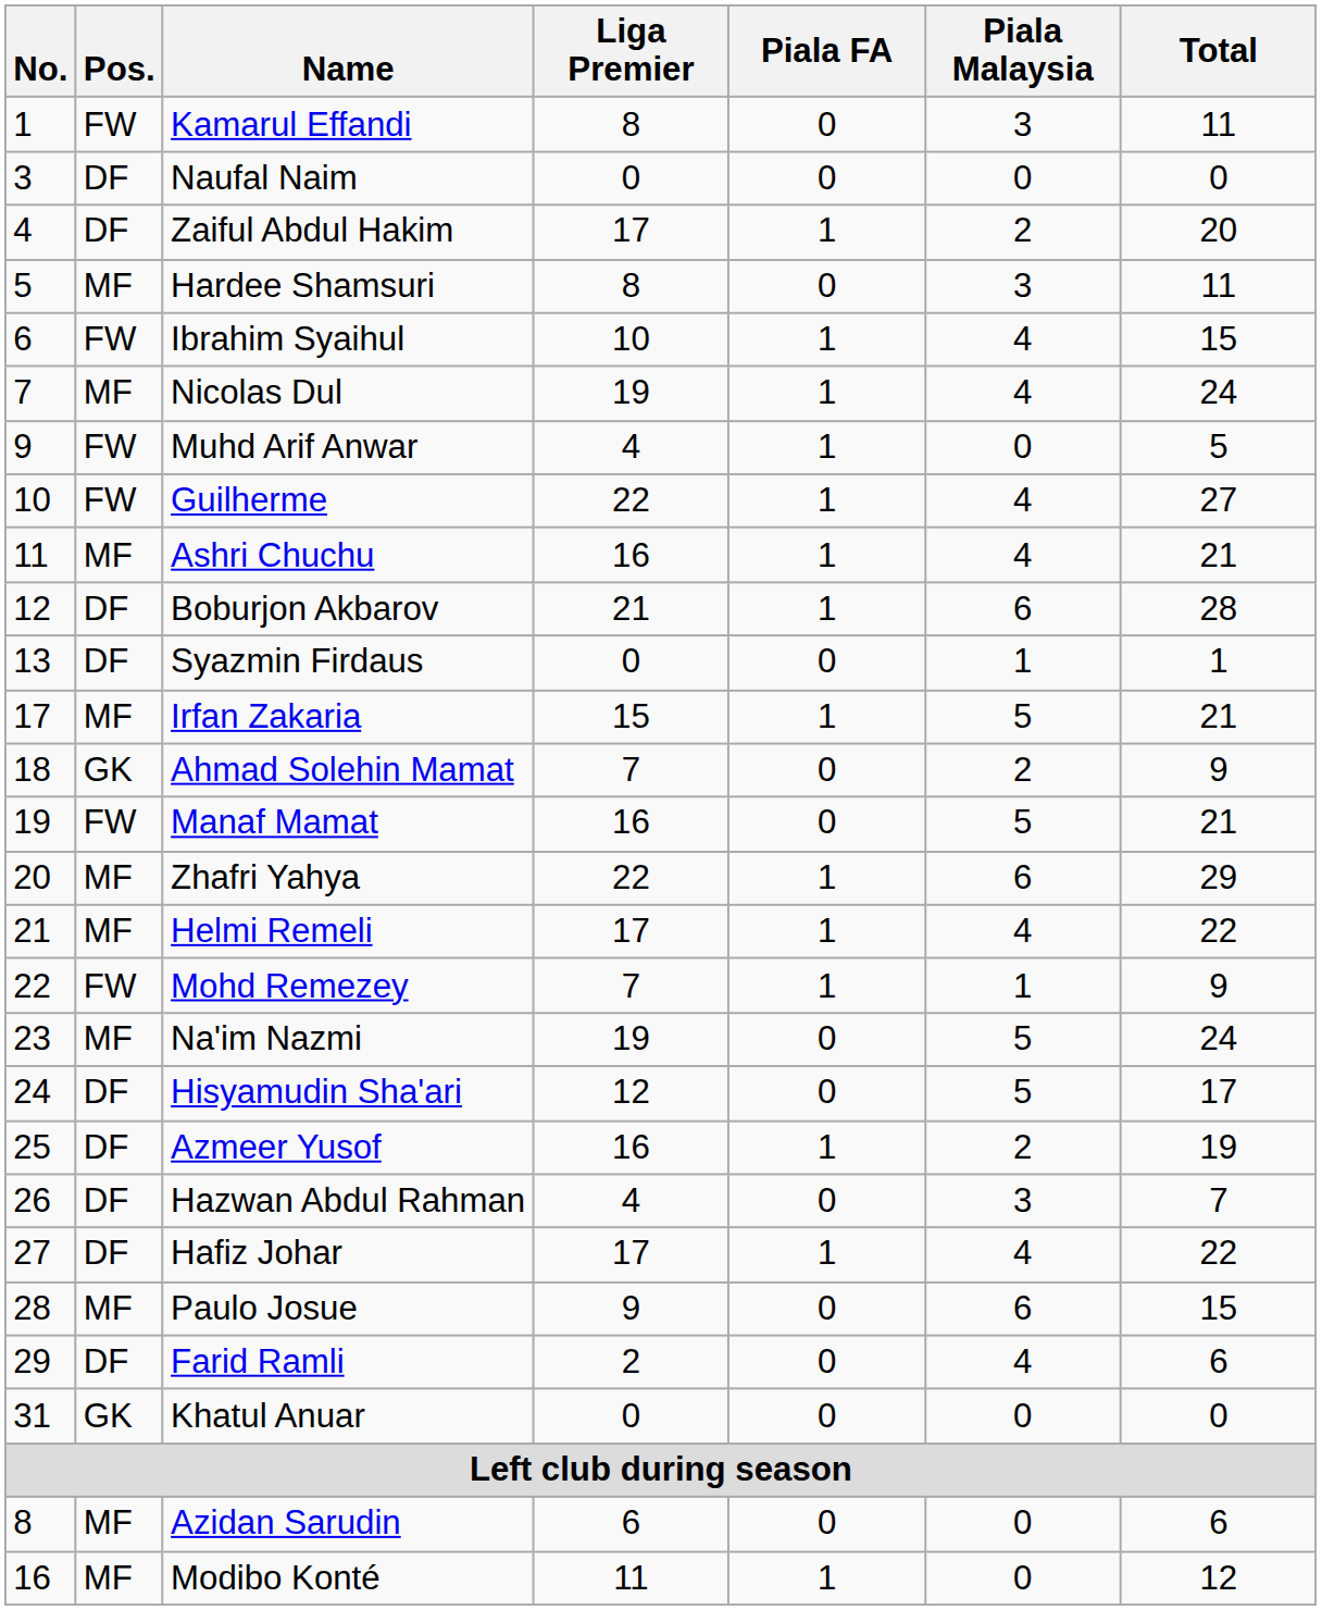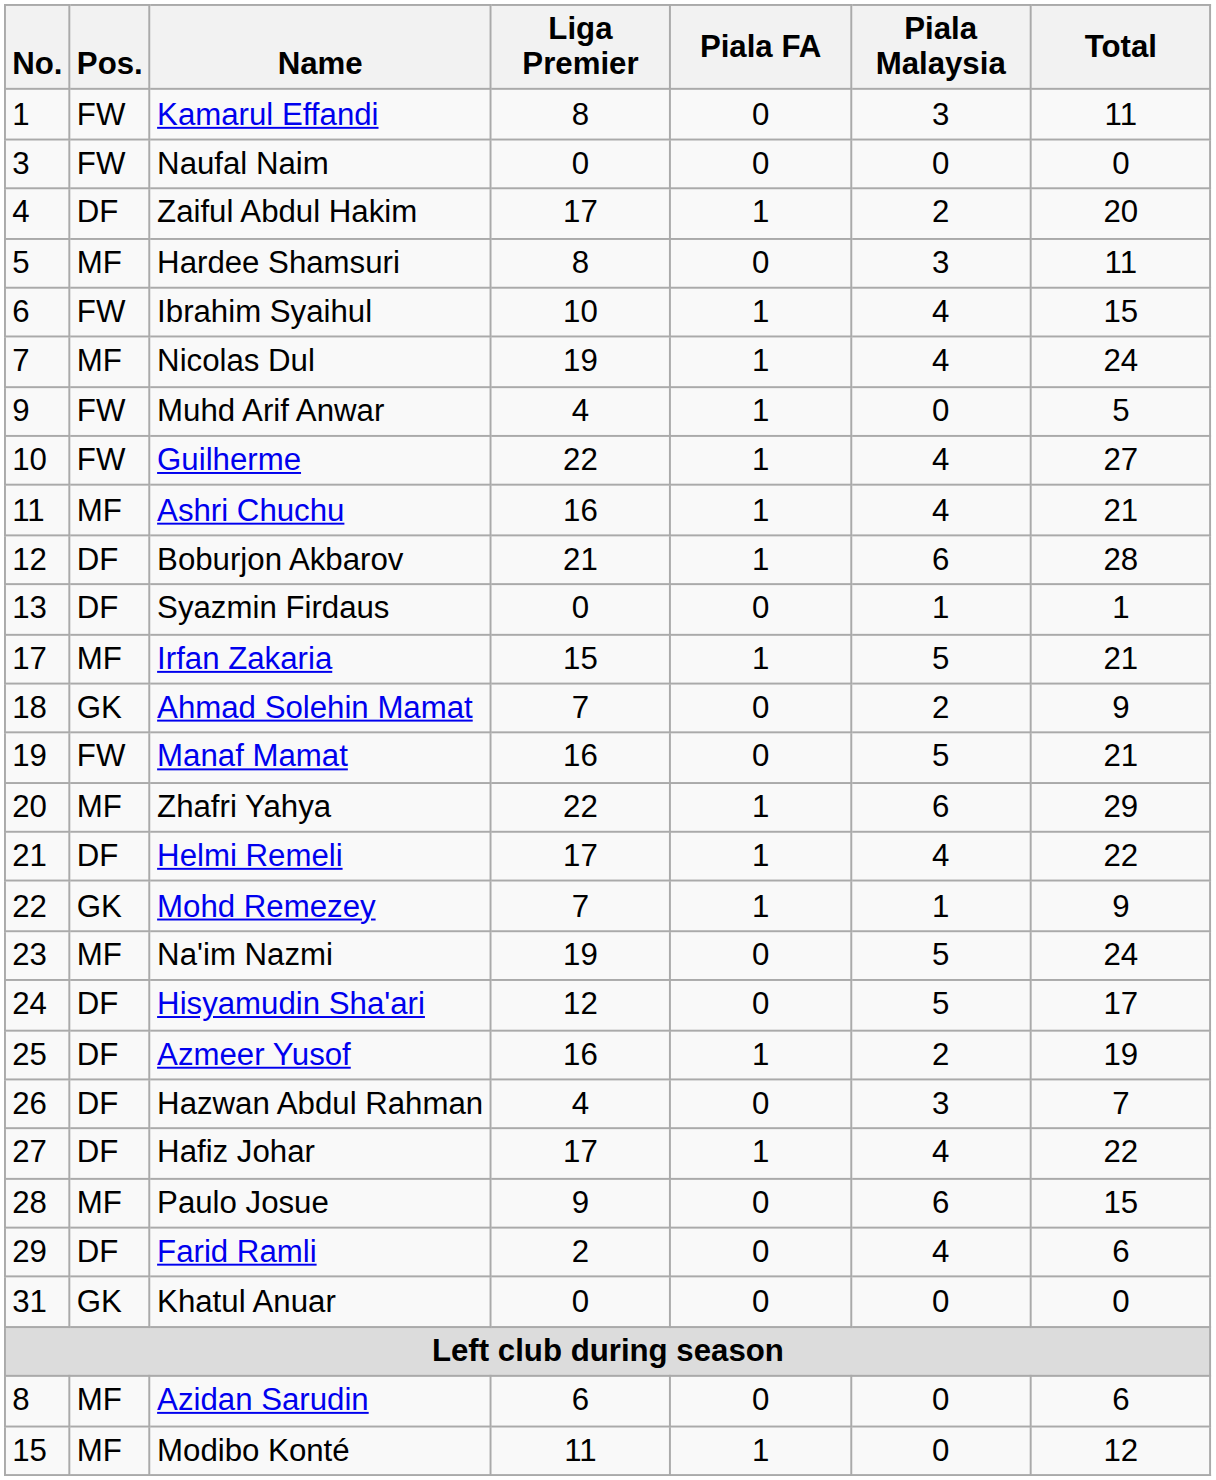 <table class="wikitable" style="text-align:center">
 <tr>
 <th rowspan="1" valign="bottom">No.</th>
 <th rowspan="1" valign="bottom">Pos.</th>
 <th rowspan="1" valign="bottom">Name</th>
 <th rowspan="1" width="85">Liga Premier</th>
 <th rowspan="1" width="85">Piala FA</th>
 <th rowspan="1" width="85">Piala Malaysia</th>
 <th rowspan="1" width="85">Total</th>
 </tr>
 <tr>
 <td align="left">1</td>
 <td align="left">FW</td>
 <td align="left"> <a href='#'>Kamarul Effandi</a></td>
 <td>8</td>
 <td>0</td>
 <td>3</td>
 <td>11</td>
 </tr>
 <tr>
 <td align="left">3</td>
-<td align="left">DF</td>
+<td align="left">FW</td>
 <td align="left"> Naufal Naim</td>
 <td>0</td>
 <td>0</td>
 <td>0</td>
 <td>0</td>
 </tr>
 <tr>
 <td align="left">4</td>
 <td align="left">DF</td>
 <td align="left"> Zaiful Abdul Hakim</td>
 <td>17</td>
 <td>1</td>
 <td>2</td>
 <td>20</td>
 </tr>
 <tr>
 <td align="left">5</td>
 <td align="left">MF</td>
 <td align="left"> Hardee Shamsuri</td>
 <td>8</td>
 <td>0</td>
 <td>3</td>
 <td>11</td>
 </tr>
 <tr>
 <td align="left">6</td>
 <td align="left">FW</td>
 <td align="left"> Ibrahim Syaihul</td>
 <td>10</td>
 <td>1</td>
 <td>4</td>
 <td>15</td>
 </tr>
 <tr>
 <td align="left">7</td>
 <td align="left">MF</td>
 <td align="left"> Nicolas Dul</td>
 <td>19</td>
 <td>1</td>
 <td>4</td>
 <td>24</td>
 </tr>
 <tr>
 <td align="left">9</td>
 <td align="left">FW</td>
 <td align="left"> Muhd Arif Anwar</td>
 <td>4</td>
 <td>1</td>
 <td>0</td>
 <td>5</td>
 </tr>
 <tr>
 <td align="left">10</td>
 <td align="left">FW</td>
 <td align="left"> <a href='#'>Guilherme</a></td>
 <td>22</td>
 <td>1</td>
 <td>4</td>
 <td>27</td>
 </tr>
 <tr>
 <td align="left">11</td>
 <td align="left">MF</td>
 <td align="left"> <a href='#'>Ashri Chuchu</a></td>
 <td>16</td>
 <td>1</td>
 <td>4</td>
 <td>21</td>
 </tr>
 <tr>
 <td align="left">12</td>
 <td align="left">DF</td>
 <td align="left"> Boburjon Akbarov</td>
 <td>21</td>
 <td>1</td>
 <td>6</td>
 <td>28</td>
 </tr>
 <tr>
 <td align="left">13</td>
 <td align="left">DF</td>
 <td align="left"> Syazmin Firdaus</td>
 <td>0</td>
 <td>0</td>
 <td>1</td>
 <td>1</td>
 </tr>
 <tr>
 <td align="left">17</td>
 <td align="left">MF</td>
 <td align="left"> <a href='#'>Irfan Zakaria</a></td>
 <td>15</td>
 <td>1</td>
 <td>5</td>
 <td>21</td>
 </tr>
 <tr>
 <td align="left">18</td>
 <td align="left">GK</td>
 <td align="left"> <a href='#'>Ahmad Solehin Mamat</a></td>
 <td>7</td>
 <td>0</td>
 <td>2</td>
 <td>9</td>
 </tr>
 <tr>
 <td align="left">19</td>
 <td align="left">FW</td>
 <td align="left"> <a href='#'>Manaf Mamat</a></td>
 <td>16</td>
 <td>0</td>
 <td>5</td>
 <td>21</td>
 </tr>
 <tr>
 <td align="left">20</td>
 <td align="left">MF</td>
 <td align="left"> Zhafri Yahya</td>
 <td>22</td>
 <td>1</td>
 <td>6</td>
 <td>29</td>
 </tr>
 <tr>
 <td align="left">21</td>
-<td align="left">MF</td>
+<td align="left">DF</td>
 <td align="left"> <a href='#'>Helmi Remeli</a></td>
 <td>17</td>
 <td>1</td>
 <td>4</td>
 <td>22</td>
 </tr>
 <tr>
 <td align="left">22</td>
-<td align="left">FW</td>
+<td align="left">GK</td>
 <td align="left"> <a href='#'>Mohd Remezey</a></td>
 <td>7</td>
 <td>1</td>
 <td>1</td>
 <td>9</td>
 </tr>
 <tr>
 <td align="left">23</td>
 <td align="left">MF</td>
 <td align="left"> Na'im Nazmi</td>
 <td>19</td>
 <td>0</td>
 <td>5</td>
 <td>24</td>
 </tr>
 <tr>
 <td align="left">24</td>
 <td align="left">DF</td>
 <td align="left"> <a href='#'>Hisyamudin Sha'ari</a></td>
 <td>12</td>
 <td>0</td>
 <td>5</td>
 <td>17</td>
 </tr>
 <tr>
 <td align="left">25</td>
 <td align="left">DF</td>
 <td align="left"> <a href='#'>Azmeer Yusof</a></td>
 <td>16</td>
 <td>1</td>
 <td>2</td>
 <td>19</td>
 </tr>
 <tr>
 <td align="left">26</td>
 <td align="left">DF</td>
 <td align="left"> Hazwan Abdul Rahman</td>
 <td>4</td>
 <td>0</td>
 <td>3</td>
 <td>7</td>
 </tr>
 <tr>
 <td align="left">27</td>
 <td align="left">DF</td>
 <td align="left"> Hafiz Johar</td>
 <td>17</td>
 <td>1</td>
 <td>4</td>
 <td>22</td>
 </tr>
 <tr>
 <td align="left">28</td>
 <td align="left">MF</td>
 <td align="left"> Paulo Josue</td>
 <td>9</td>
 <td>0</td>
 <td>6</td>
 <td>15</td>
 </tr>
 <tr>
 <td align="left">29</td>
 <td align="left">DF</td>
 <td align="left"> <a href='#'>Farid Ramli</a></td>
 <td>2</td>
 <td>0</td>
 <td>4</td>
 <td>6</td>
 </tr>
 <tr>
 <td align="left">31</td>
 <td align="left">GK</td>
 <td align="left"> Khatul Anuar</td>
 <td>0</td>
 <td>0</td>
 <td>0</td>
 <td>0</td>
 </tr>
 <tr>
 <th colspan="15" style="background:#dcdcdc; text-align:center;">Left club during season</th>
 </tr>
 <tr>
 <td align="left">8</td>
 <td align="left">MF</td>
 <td align="left"> <a href='#'>Azidan Sarudin</a></td>
 <td>6</td>
 <td>0</td>
 <td>0</td>
 <td>6</td>
 </tr>
 <tr>
-<td align="left">16</td>
+<td align="left">15</td>
 <td align="left">MF</td>
 <td align="left"> Modibo Konté</td>
 <td>11</td>
 <td>1</td>
 <td>0</td>
 <td>12</td>
 </tr>
 <tr>
 </tr>
 </table>
